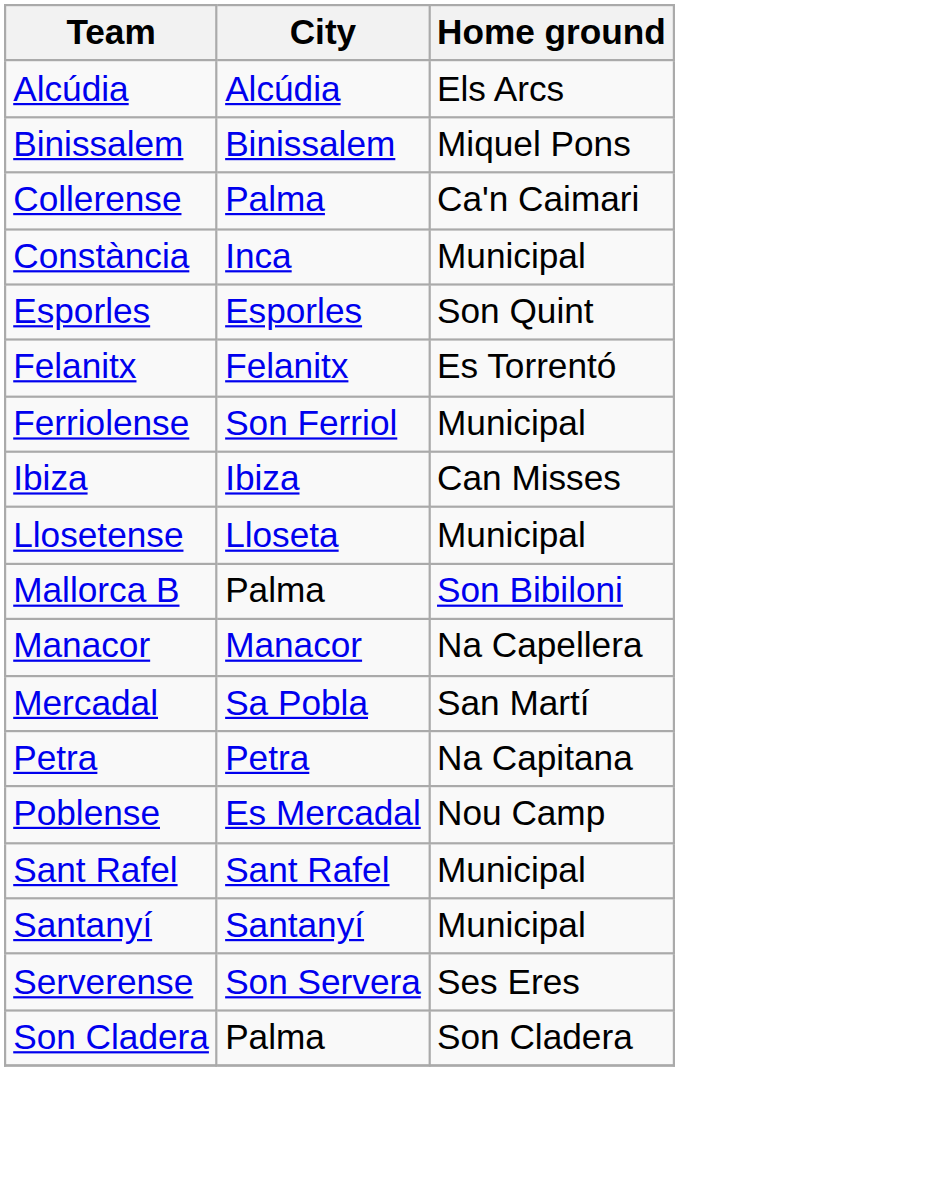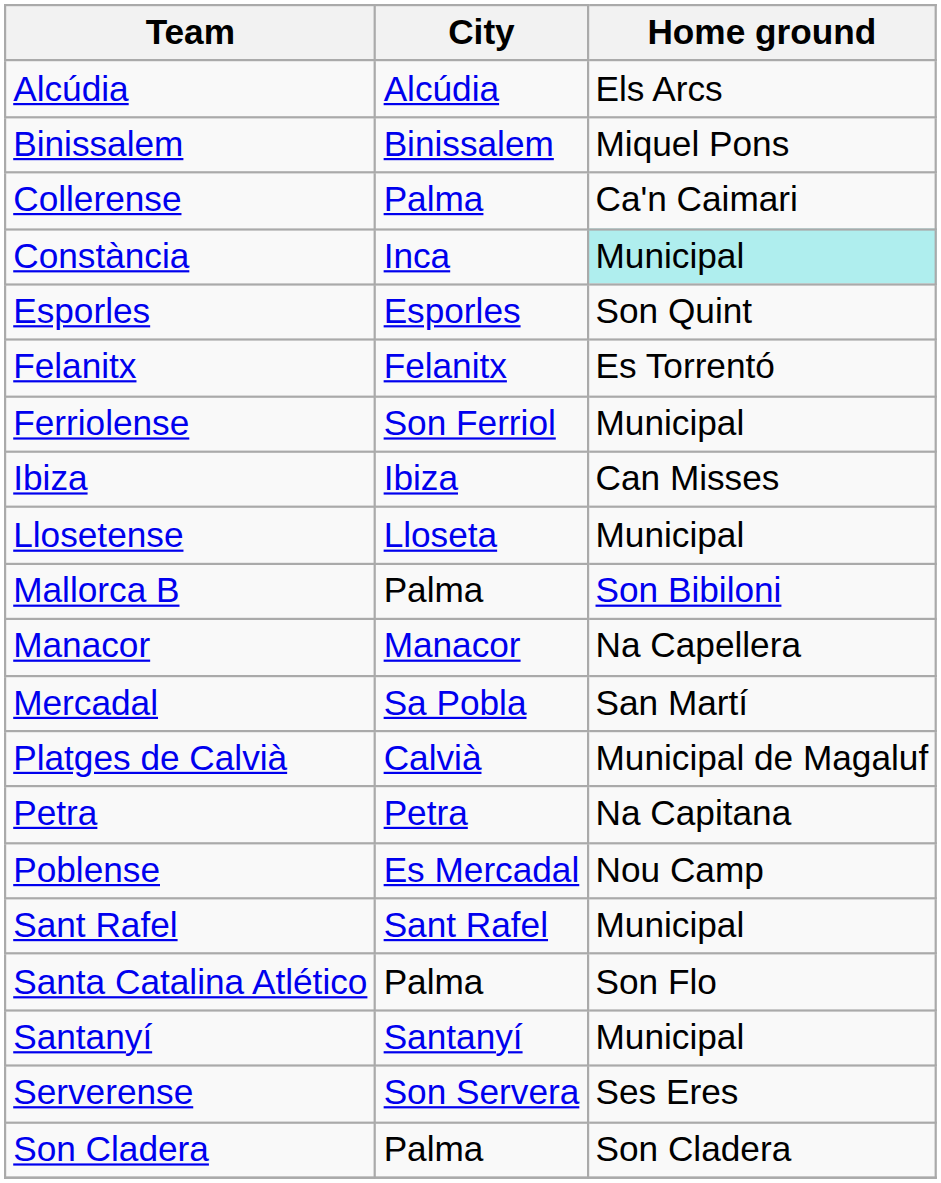 <table class="wikitable sortable">
 <tr>
 <th>Team</th>
 <th>City</th>
 <th>Home ground</th>
 </tr>
 <tr>
 <td><a href='#'>Alcúdia</a></td>
 <td><a href='#'>Alcúdia</a></td>
 <td>Els Arcs</td>
 </tr>
 <tr>
 <td><a href='#'>Binissalem</a></td>
 <td><a href='#'>Binissalem</a></td>
 <td>Miquel Pons</td>
 </tr>
 <tr>
 <td><a href='#'>Collerense</a></td>
 <td><a href='#'>Palma</a></td>
 <td>Ca'n Caimari</td>
 </tr>
 <tr>
 <td><a href='#'>Constància</a></td>
 <td><a href='#'>Inca</a></td>
-<td>Municipal</td>
+<td style="background: paleturquoise;">Municipal</td>
 </tr>
 <tr>
 <td><a href='#'>Esporles</a></td>
 <td><a href='#'>Esporles</a></td>
 <td>Son Quint</td>
 </tr>
 <tr>
 <td><a href='#'>Felanitx</a></td>
 <td><a href='#'>Felanitx</a></td>
 <td>Es Torrentó</td>
 </tr>
 <tr>
 <td><a href='#'>Ferriolense</a></td>
 <td><a href='#'>Son Ferriol</a></td>
 <td>Municipal</td>
 </tr>
 <tr>
 <td><a href='#'>Ibiza</a></td>
 <td><a href='#'>Ibiza</a></td>
 <td>Can Misses</td>
 </tr>
 <tr>
 <td><a href='#'>Llosetense</a></td>
 <td><a href='#'>Lloseta</a></td>
 <td>Municipal</td>
 </tr>
 <tr>
 <td><a href='#'>Mallorca B</a></td>
 <td>Palma</td>
 <td><a href='#'>Son Bibiloni</a></td>
 </tr>
 <tr>
 <td><a href='#'>Manacor</a></td>
 <td><a href='#'>Manacor</a></td>
 <td>Na Capellera</td>
 </tr>
 <tr>
 <td><a href='#'>Mercadal</a></td>
 <td><a href='#'>Sa Pobla</a></td>
 <td>San Martí</td>
 </tr>
 <tr>
+<td><a href='#'>Platges de Calvià</a></td>
+<td><a href='#'>Calvià</a></td>
+<td>Municipal de Magaluf</td>
+</tr>
+<tr>
 <td><a href='#'>Petra</a></td>
 <td><a href='#'>Petra</a></td>
 <td>Na Capitana</td>
 </tr>
 <tr>
 <td><a href='#'>Poblense</a></td>
 <td><a href='#'>Es Mercadal</a></td>
 <td>Nou Camp</td>
 </tr>
 <tr>
 <td><a href='#'>Sant Rafel</a></td>
 <td><a href='#'>Sant Rafel</a></td>
 <td>Municipal</td>
+</tr>
+<tr>
+<td><a href='#'>Santa Catalina Atlético</a></td>
+<td>Palma</td>
+<td>Son Flo</td>
 </tr>
 <tr>
 <td><a href='#'>Santanyí</a></td>
 <td><a href='#'>Santanyí</a></td>
 <td>Municipal</td>
 </tr>
 <tr>
 <td><a href='#'>Serverense</a></td>
 <td><a href='#'>Son Servera</a></td>
 <td>Ses Eres</td>
 </tr>
 <tr>
 <td><a href='#'>Son Cladera</a></td>
 <td>Palma</td>
 <td>Son Cladera</td>
 </tr>
 <tr>
 </tr>
 </table>
